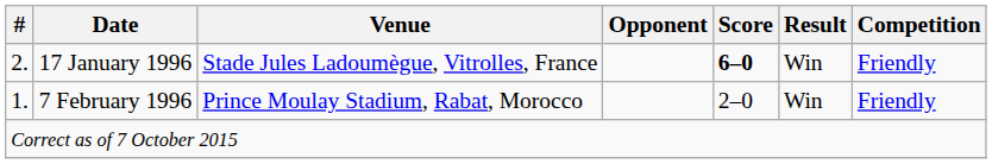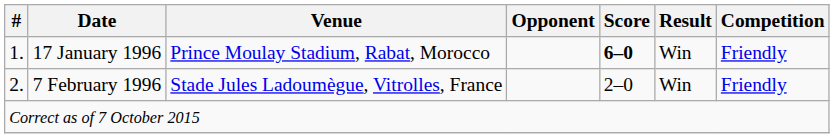 <table class="wikitable" style="font-size:95%;">
 <tr>
 <th>#</th>
 <th>Date</th>
 <th>Venue</th>
 <th>Opponent</th>
 <th>Score</th>
 <th>Result</th>
 <th>Competition</th>
 </tr>
 <tr>
-<td>2.</td>
+<td>1.</td>
 <td>17 January 1996</td>
-<td><a href='#'>Stade Jules Ladoumègue</a>, <a href='#'>Vitrolles</a>, France</td>
+<td><a href='#'>Prince Moulay Stadium</a>, <a href='#'>Rabat</a>, Morocco</td>
 <td></td>
 <td><strong>6–0</strong></td>
 <td>Win</td>
 <td><a href='#'>Friendly</a></td>
 </tr>
 <tr>
-<td>1.</td>
+<td>2.</td>
 <td>7 February 1996</td>
-<td><a href='#'>Prince Moulay Stadium</a>, <a href='#'>Rabat</a>, Morocco</td>
+<td><a href='#'>Stade Jules Ladoumègue</a>, <a href='#'>Vitrolles</a>, France</td>
 <td></td>
 <td>2–0</td>
 <td>Win</td>
 <td><a href='#'>Friendly</a></td>
 </tr>
 <tr>
 <td colspan="15"><small><em>Correct as of 7 October 2015</em></small></td>
 </tr>
 <tr>
 </tr>
 </table>
